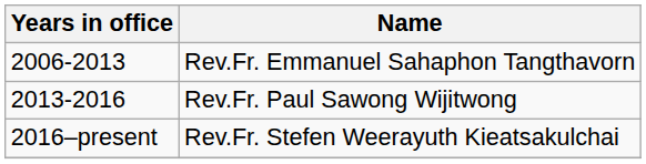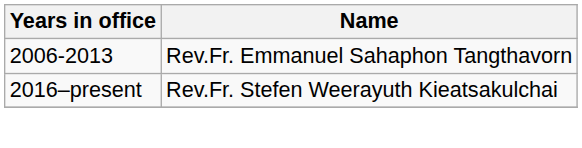 <table class="wikitable">
 <tr>
 <th>Years in office</th>
 <th>Name</th>
 </tr>
 <tr>
 <td>2006-2013</td>
 <td>Rev.Fr. Emmanuel Sahaphon Tangthavorn</td>
 </tr>
 <tr>
-<td>2013-2016</td>
-<td>Rev.Fr. Paul Sawong Wijitwong</td>
-</tr>
-<tr>
 <td>2016–present</td>
 <td>Rev.Fr. Stefen Weerayuth Kieatsakulchai</td>
 </tr>
 <tr>
 </tr>
 </table>
